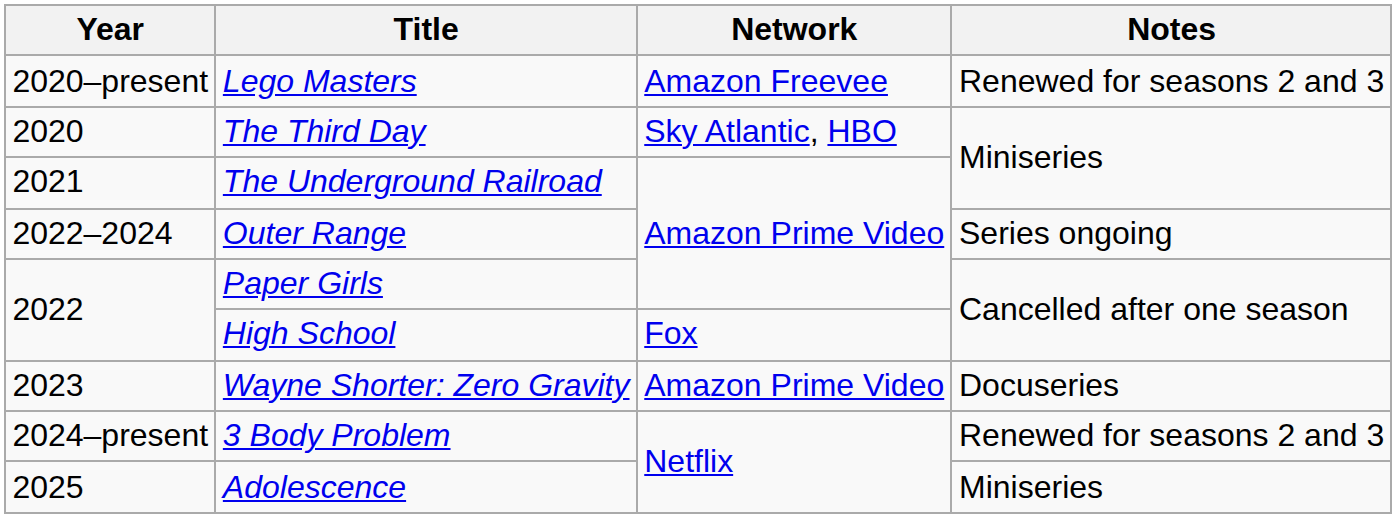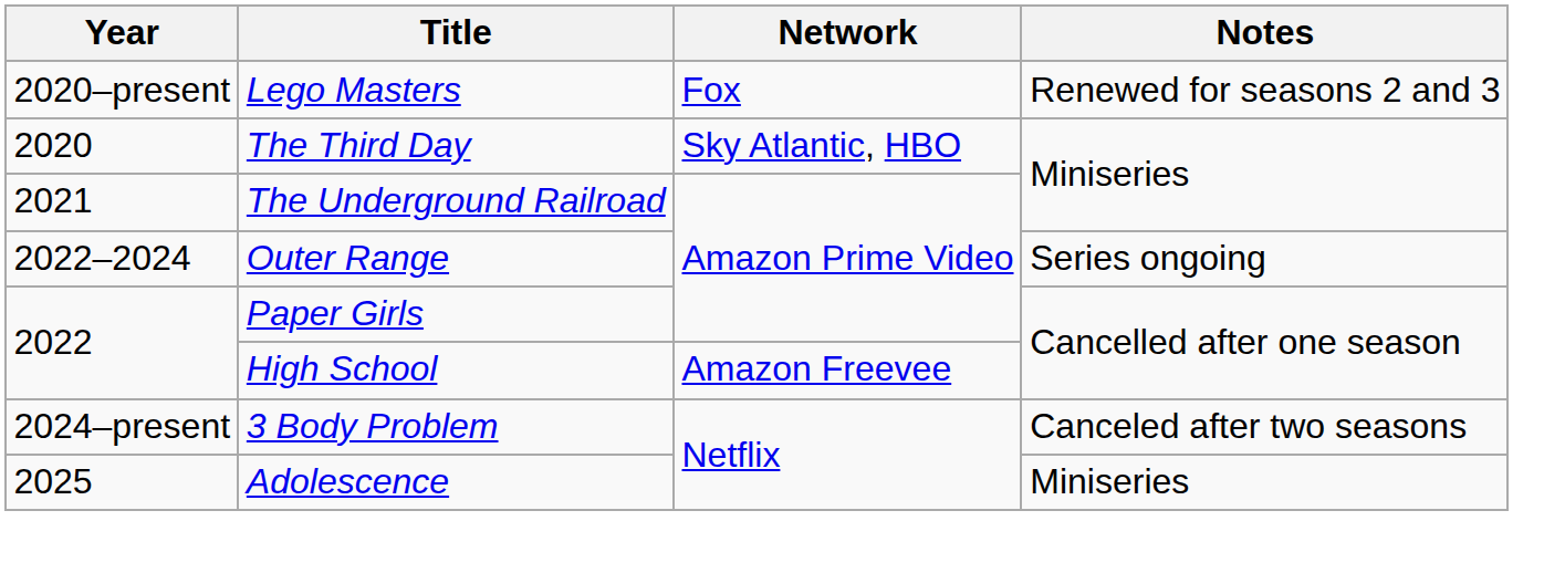 <table class="wikitable">
 <tr>
 <th scope="col">Year</th>
 <th scope="col">Title</th>
 <th scope="col">Network</th>
 <th scope="col">Notes</th>
 </tr>
 <tr>
 <td>2020–present</td>
 <td><em><a href='#'>Lego Masters</a></em></td>
-<td><a href='#'>Amazon Freevee</a></td>
+<td><a href='#'>Fox</a></td>
 <td>Renewed for seasons 2 and 3</td>
 </tr>
 <tr>
 <td>2020</td>
 <td><em><a href='#'>The Third Day</a></em></td>
 <td><a href='#'>Sky Atlantic</a>, <a href='#'>HBO</a></td>
 <td rowspan="2">Miniseries</td>
 </tr>
 <tr>
 <td>2021</td>
 <td><em><a href='#'>The Underground Railroad</a></em></td>
 <td rowspan="3"><a href='#'>Amazon Prime Video</a></td>
 </tr>
 <tr>
 <td>2022–2024</td>
 <td><em><a href='#'>Outer Range</a></em></td>
 <td>Series ongoing</td>
 </tr>
 <tr>
 <td rowspan="2">2022</td>
 <td><em><a href='#'>Paper Girls</a></em></td>
 <td rowspan="2">Cancelled after one season</td>
 </tr>
 <tr>
 <td><em><a href='#'>High School</a></em></td>
-<td><a href='#'>Fox</a></td>
-</tr>
-<tr>
-<td>2023</td>
-<td><em><a href='#'>Wayne Shorter: Zero Gravity</a></em></td>
-<td><a href='#'>Amazon Prime Video</a></td>
-<td>Docuseries</td>
+<td><a href='#'>Amazon Freevee</a></td>
 </tr>
 <tr>
 <td>2024–present</td>
 <td><em><a href='#'>3 Body Problem</a></em></td>
 <td rowspan="2"><a href='#'>Netflix</a></td>
-<td>Renewed for seasons 2 and 3</td>
+<td>Canceled after two seasons</td>
 </tr>
 <tr>
 <td>2025</td>
 <td><em><a href='#'>Adolescence</a></em></td>
 <td>Miniseries</td>
 </tr>
 </table>
